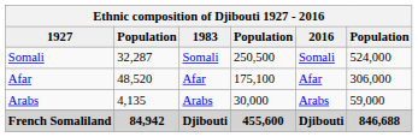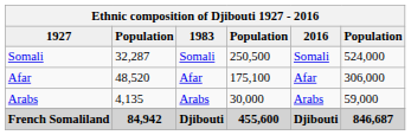 <table class="sort wikitable" style="font-size: 89%">
 <tr>
 <th colspan=12>Ethnic composition of Djibouti 1927 - 2016</th>
 </tr>
 <tr>
 <th style="background:#efefef;">1927</th>
 <th style="background:#efefef;">Population</th>
 <th style="background:#efefef;">1983</th>
 <th style="background:#efefef;">Population</th>
 <th style="background:#efefef;">2016</th>
 <th style="background:#efefef;">Population</th>
 </tr>
 <tr>
 <td><a href='#'>Somali</a></td>
 <td>32,287</td>
 <td><a href='#'>Somali</a></td>
 <td>250,500</td>
 <td><a href='#'>Somali</a></td>
 <td>524,000</td>
 </tr>
 <tr>
 <td><a href='#'>Afar</a></td>
 <td>48,520</td>
 <td><a href='#'>Afar</a></td>
 <td>175,100</td>
 <td><a href='#'>Afar</a></td>
 <td>306,000</td>
 </tr>
 <tr>
 <td><a href='#'>Arabs</a></td>
 <td>4,135</td>
 <td><a href='#'>Arabs</a></td>
 <td>30,000</td>
 <td><a href='#'>Arabs</a></td>
 <td>59,000</td>
 </tr>
 <tr>
 </tr>
 <tr class= "sortbottom" bgcolor="lightgrey">
 <td> <strong>French Somaliland</strong></td>
 <td align = center><strong>84,942</strong></td>
 <td> <strong>Djibouti</strong></td>
 <td align = center><strong>455,600</strong></td>
 <td> <strong>Djibouti</strong></td>
-<td align = center><strong>846,688</strong></td>
+<td align = center><strong>846,687</strong></td>
 </tr>
 </table>
